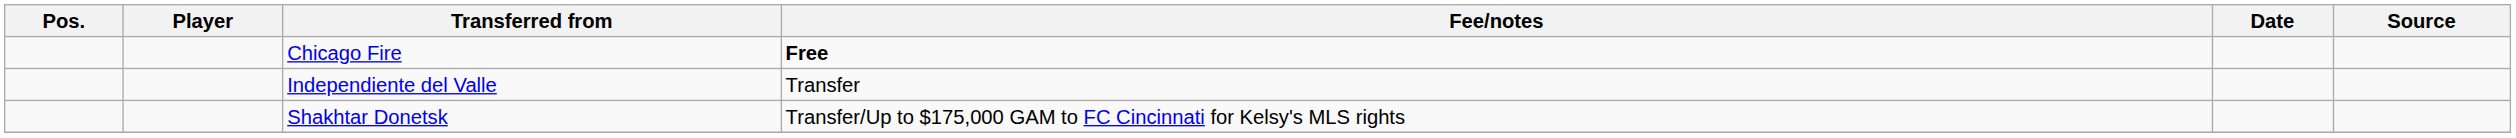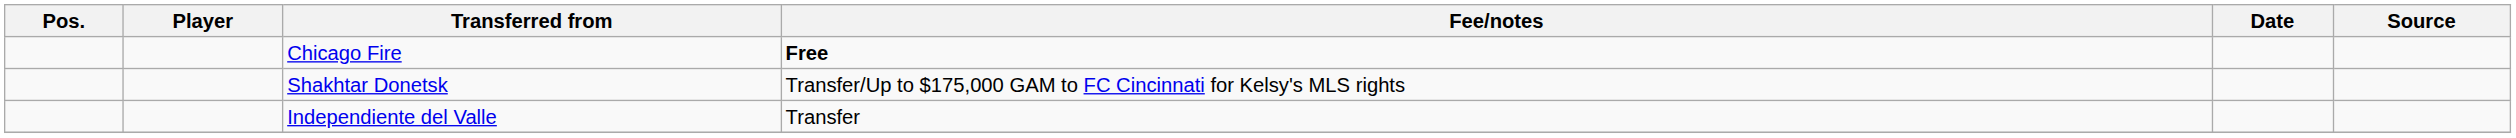 <table class="wikitable sortable" style="width:95%; text-align:center; font-size:95%; text-align:left;">
 <tr>
 <th><strong>Pos.</strong></th>
 <th><strong>Player</strong></th>
 <th><strong>Transferred from</strong></th>
 <th><strong>Fee/notes</strong></th>
 <th><strong>Date</strong></th>
 <th><strong>Source</strong></th>
 </tr>
 <tr>
 <td></td>
 <td></td>
 <td> <a href='#'>Chicago Fire</a></td>
 <td><strong>Free</strong></td>
 <td></td>
 <td></td>
 </tr>
 <tr>
 <td></td>
 <td></td>
+<td> <a href='#'>Shakhtar Donetsk</a></td>
+<td>Transfer/Up to $175,000 GAM to <a href='#'>FC Cincinnati</a> for Kelsy's MLS rights</td>
+<td></td>
+<td></td>
+</tr>
+<tr>
+<td></td>
+<td></td>
 <td> <a href='#'>Independiente del Valle</a></td>
 <td>Transfer</td>
 <td></td>
 <td></td>
 </tr>
 <tr>
-<td></td>
-<td></td>
-<td> <a href='#'>Shakhtar Donetsk</a></td>
-<td>Transfer/Up to $175,000 GAM to <a href='#'>FC Cincinnati</a> for Kelsy's MLS rights</td>
-<td></td>
-<td></td>
-</tr>
-<tr>
 </tr>
 </table>
